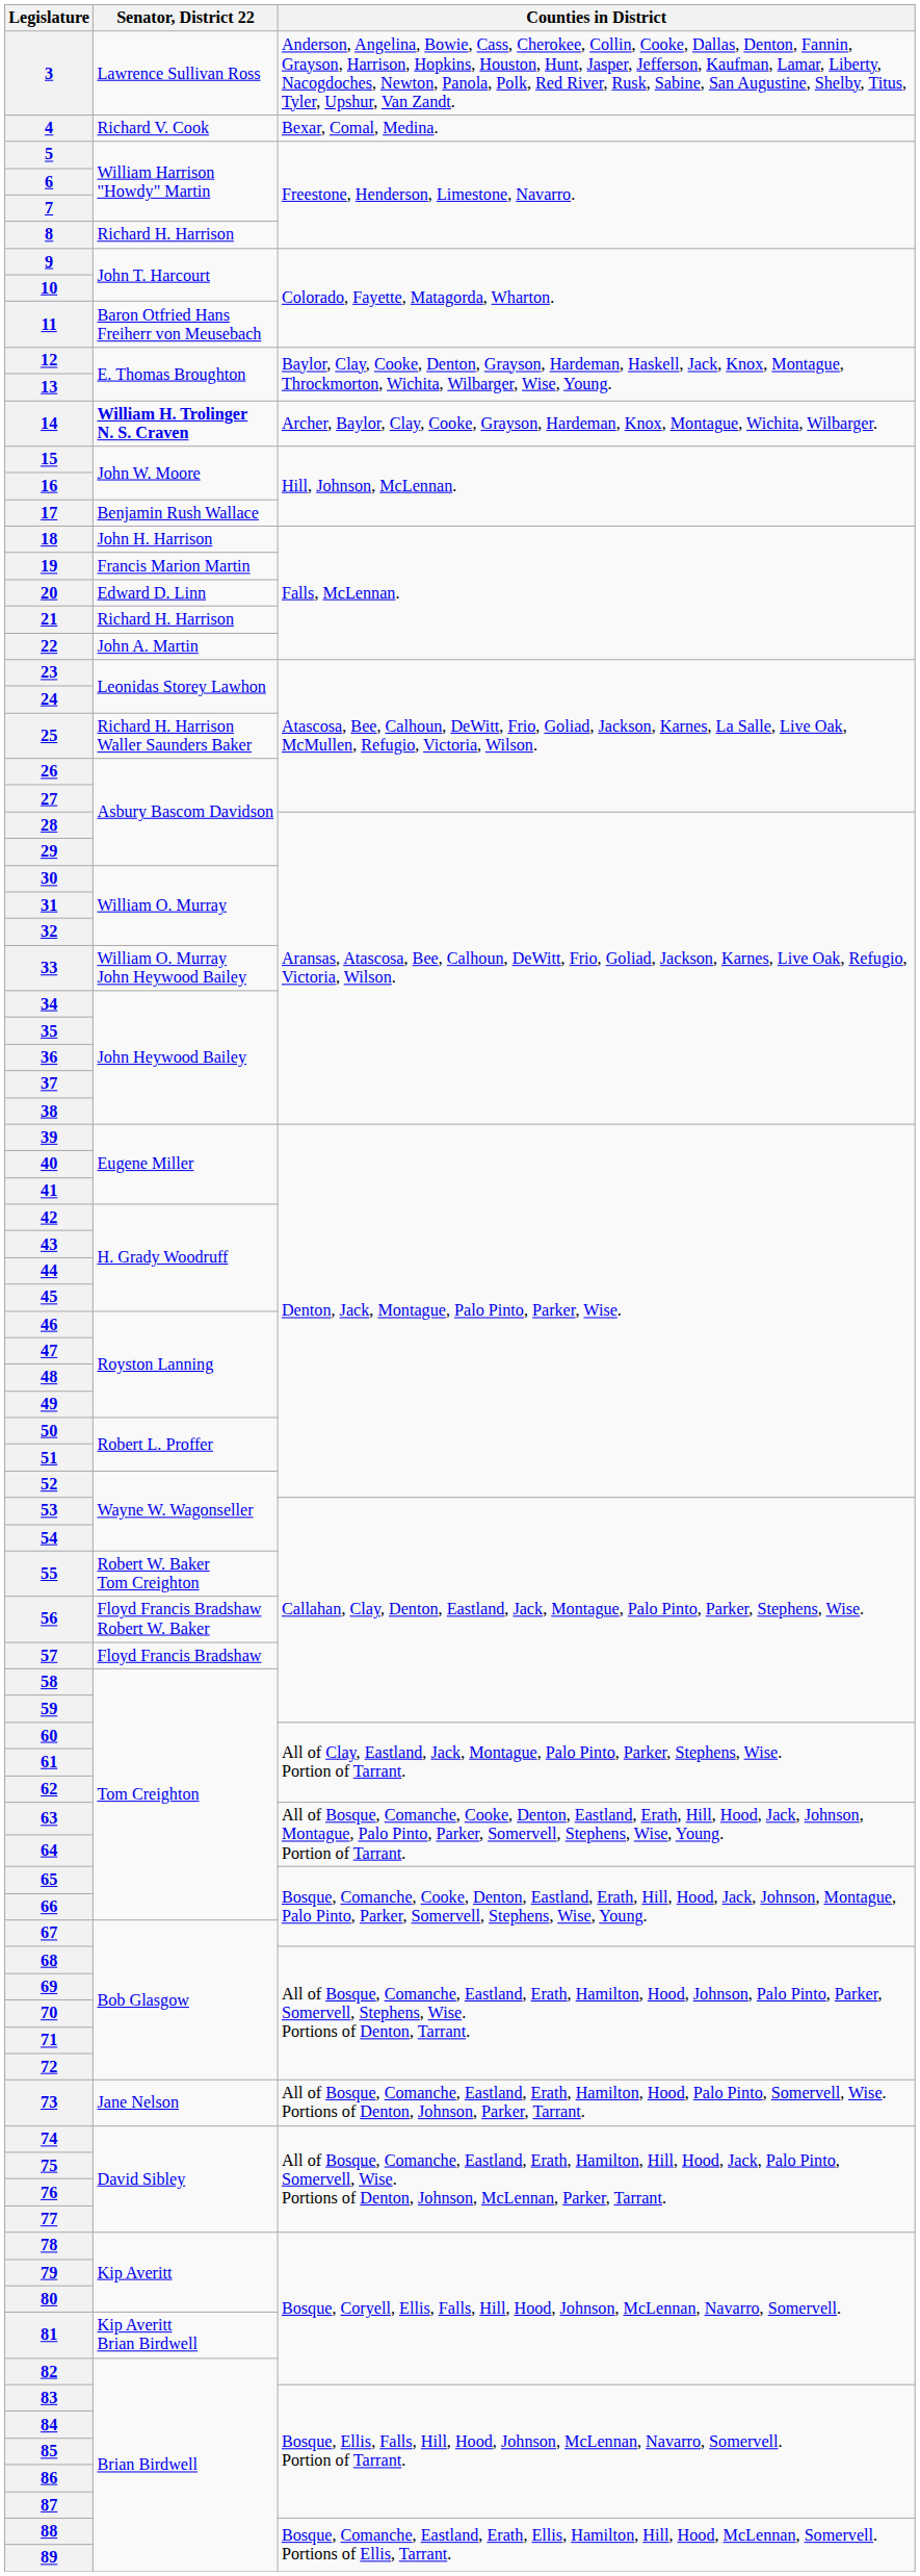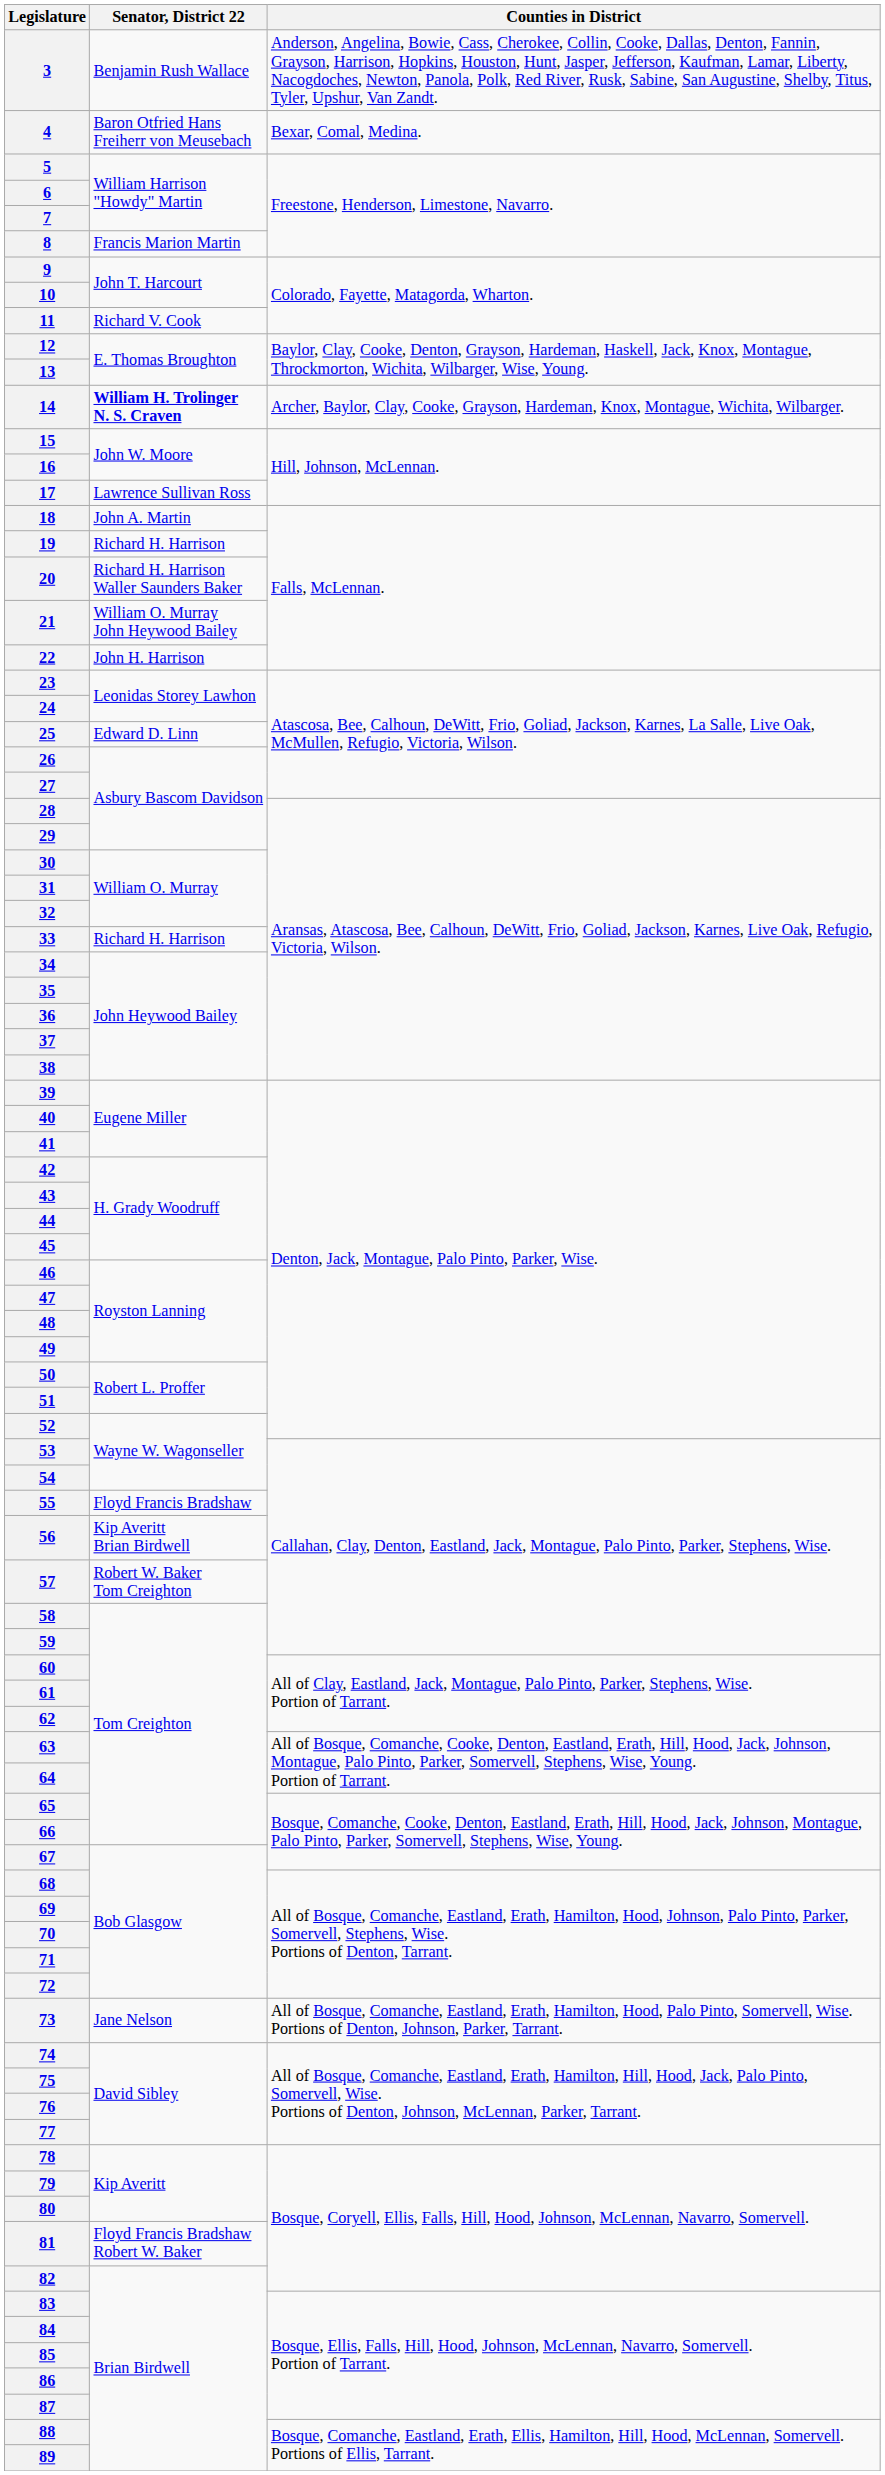 <table class="wikitable">
 <tr>
 <th>Legislature</th>
 <th>Senator, District 22</th>
 <th width=70%>Counties in District</th>
 </tr>
 <tr>
 <th><a href='#'>3</a></th>
-<td><a href='#'>Lawrence Sullivan Ross</a></td>
+<td><a href='#'>Benjamin Rush Wallace</a></td>
 <td><a href='#'>Anderson</a>, <a href='#'>Angelina</a>, <a href='#'>Bowie</a>, <a href='#'>Cass</a>, <a href='#'>Cherokee</a>, <a href='#'>Collin</a>, <a href='#'>Cooke</a>, <a href='#'>Dallas</a>, <a href='#'>Denton</a>, <a href='#'>Fannin</a>, <a href='#'>Grayson</a>, <a href='#'>Harrison</a>, <a href='#'>Hopkins</a>, <a href='#'>Houston</a>, <a href='#'>Hunt</a>, <a href='#'>Jasper</a>, <a href='#'>Jefferson</a>, <a href='#'>Kaufman</a>, <a href='#'>Lamar</a>, <a href='#'>Liberty</a>, <a href='#'>Nacogdoches</a>, <a href='#'>Newton</a>, <a href='#'>Panola</a>, <a href='#'>Polk</a>, <a href='#'>Red River</a>, <a href='#'>Rusk</a>, <a href='#'>Sabine</a>, <a href='#'>San Augustine</a>, <a href='#'>Shelby</a>, <a href='#'>Titus</a>, <a href='#'>Tyler</a>, <a href='#'>Upshur</a>, <a href='#'>Van Zandt</a>.</td>
 </tr>
 <tr>
 <th><a href='#'>4</a></th>
-<td><a href='#'>Richard V. Cook</a></td>
+<td><a href='#'>Baron Otfried Hans Freiherr von Meusebach</a></td>
 <td><a href='#'>Bexar</a>, <a href='#'>Comal</a>, <a href='#'>Medina</a>.</td>
 </tr>
 <tr>
 <th><a href='#'>5</a></th>
 <td rowspan=3><a href='#'>William Harrison "Howdy" Martin</a></td>
 <td rowspan=4><a href='#'>Freestone</a>, <a href='#'>Henderson</a>, <a href='#'>Limestone</a>, <a href='#'>Navarro</a>.</td>
 </tr>
 <tr>
 <th><a href='#'>6</a></th>
 </tr>
 <tr>
 <th><a href='#'>7</a></th>
 </tr>
 <tr>
 <th><a href='#'>8</a></th>
-<td><a href='#'>Richard H. Harrison</a></td>
+<td><a href='#'>Francis Marion Martin</a></td>
 </tr>
 <tr>
 <th><a href='#'>9</a></th>
 <td rowspan=2><a href='#'>John T. Harcourt</a></td>
 <td rowspan=3><a href='#'>Colorado</a>, <a href='#'>Fayette</a>, <a href='#'>Matagorda</a>, <a href='#'>Wharton</a>.</td>
 </tr>
 <tr>
 <th><a href='#'>10</a></th>
 </tr>
 <tr>
 <th><a href='#'>11</a></th>
-<td><a href='#'>Baron Otfried Hans Freiherr von Meusebach</a></td>
+<td><a href='#'>Richard V. Cook</a></td>
 </tr>
 <tr>
 <th><a href='#'>12</a></th>
 <td rowspan=2><a href='#'>E. Thomas Broughton</a></td>
 <td rowspan=2><a href='#'>Baylor</a>, <a href='#'>Clay</a>, <a href='#'>Cooke</a>, <a href='#'>Denton</a>, <a href='#'>Grayson</a>, <a href='#'>Hardeman</a>, <a href='#'>Haskell</a>, <a href='#'>Jack</a>, <a href='#'>Knox</a>, <a href='#'>Montague</a>, <a href='#'>Throckmorton</a>, <a href='#'>Wichita</a>, <a href='#'>Wilbarger</a>, <a href='#'>Wise</a>, <a href='#'>Young</a>.</td>
 </tr>
 <tr>
 <th><a href='#'>13</a></th>
 </tr>
 <tr>
 <th><a href='#'>14</a></th>
 <td><strong><a href='#'>William H. Trolinger</a><br><a href='#'>N. S. Craven</a></strong></td>
 <td><a href='#'>Archer</a>, <a href='#'>Baylor</a>, <a href='#'>Clay</a>, <a href='#'>Cooke</a>, <a href='#'>Grayson</a>, <a href='#'>Hardeman</a>, <a href='#'>Knox</a>, <a href='#'>Montague</a>, <a href='#'>Wichita</a>, <a href='#'>Wilbarger</a>.</td>
 </tr>
 <tr>
 <th><a href='#'>15</a></th>
 <td rowspan=2><a href='#'>John W. Moore</a></td>
 <td rowspan=3><a href='#'>Hill</a>, <a href='#'>Johnson</a>, <a href='#'>McLennan</a>.</td>
 </tr>
 <tr>
 <th><a href='#'>16</a></th>
 </tr>
 <tr>
 <th><a href='#'>17</a></th>
-<td><a href='#'>Benjamin Rush Wallace</a></td>
+<td><a href='#'>Lawrence Sullivan Ross</a></td>
 </tr>
 <tr>
 <th><a href='#'>18</a></th>
-<td><a href='#'>John H. Harrison</a></td>
+<td><a href='#'>John A. Martin</a></td>
 <td rowspan=5><a href='#'>Falls</a>, <a href='#'>McLennan</a>.</td>
 </tr>
 <tr>
 <th><a href='#'>19</a></th>
-<td><a href='#'>Francis Marion Martin</a></td>
+<td><a href='#'>Richard H. Harrison</a></td>
 </tr>
 <tr>
 <th><a href='#'>20</a></th>
-<td><a href='#'>Edward D. Linn</a></td>
+<td><a href='#'>Richard H. Harrison</a><br><a href='#'>Waller Saunders Baker</a></td>
 </tr>
 <tr>
 <th><a href='#'>21</a></th>
-<td><a href='#'>Richard H. Harrison</a></td>
+<td><a href='#'>William O. Murray</a><br><a href='#'>John Heywood Bailey</a></td>
 </tr>
 <tr>
 <th><a href='#'>22</a></th>
-<td><a href='#'>John A. Martin</a></td>
+<td><a href='#'>John H. Harrison</a></td>
 </tr>
 <tr>
 <th><a href='#'>23</a></th>
 <td rowspan=2><a href='#'>Leonidas Storey Lawhon</a></td>
 <td rowspan=5><a href='#'>Atascosa</a>, <a href='#'>Bee</a>, <a href='#'>Calhoun</a>, <a href='#'>DeWitt</a>, <a href='#'>Frio</a>, <a href='#'>Goliad</a>, <a href='#'>Jackson</a>, <a href='#'>Karnes</a>, <a href='#'>La Salle</a>, <a href='#'>Live Oak</a>, <a href='#'>McMullen</a>, <a href='#'>Refugio</a>, <a href='#'>Victoria</a>, <a href='#'>Wilson</a>.</td>
 </tr>
 <tr>
 <th><a href='#'>24</a></th>
 </tr>
 <tr>
 <th><a href='#'>25</a></th>
-<td><a href='#'>Richard H. Harrison</a><br><a href='#'>Waller Saunders Baker</a></td>
+<td><a href='#'>Edward D. Linn</a></td>
 </tr>
 <tr>
 <th><a href='#'>26</a></th>
 <td rowspan=4><a href='#'>Asbury Bascom Davidson</a></td>
 </tr>
 <tr>
 <th><a href='#'>27</a></th>
 </tr>
 <tr>
 <th><a href='#'>28</a></th>
 <td rowspan=11><a href='#'>Aransas</a>, <a href='#'>Atascosa</a>, <a href='#'>Bee</a>, <a href='#'>Calhoun</a>, <a href='#'>DeWitt</a>, <a href='#'>Frio</a>, <a href='#'>Goliad</a>, <a href='#'>Jackson</a>, <a href='#'>Karnes</a>, <a href='#'>Live Oak</a>, <a href='#'>Refugio</a>, <a href='#'>Victoria</a>, <a href='#'>Wilson</a>.</td>
 </tr>
 <tr>
 <th><a href='#'>29</a></th>
 </tr>
 <tr>
 <th><a href='#'>30</a></th>
 <td rowspan=3><a href='#'>William O. Murray</a></td>
 </tr>
 <tr>
 <th><a href='#'>31</a></th>
 </tr>
 <tr>
 <th><a href='#'>32</a></th>
 </tr>
 <tr>
 <th><a href='#'>33</a></th>
-<td><a href='#'>William O. Murray</a><br><a href='#'>John Heywood Bailey</a></td>
+<td><a href='#'>Richard H. Harrison</a></td>
 </tr>
 <tr>
 <th><a href='#'>34</a></th>
 <td rowspan=5><a href='#'>John Heywood Bailey</a></td>
 </tr>
 <tr>
 <th><a href='#'>35</a></th>
 </tr>
 <tr>
 <th><a href='#'>36</a></th>
 </tr>
 <tr>
 <th><a href='#'>37</a></th>
 </tr>
 <tr>
 <th><a href='#'>38</a></th>
 </tr>
 <tr>
 <th><a href='#'>39</a></th>
 <td rowspan=3><a href='#'>Eugene Miller</a></td>
 <td rowspan=14><a href='#'>Denton</a>, <a href='#'>Jack</a>, <a href='#'>Montague</a>, <a href='#'>Palo Pinto</a>, <a href='#'>Parker</a>, <a href='#'>Wise</a>.</td>
 </tr>
 <tr>
 <th><a href='#'>40</a></th>
 </tr>
 <tr>
 <th><a href='#'>41</a></th>
 </tr>
 <tr>
 <th><a href='#'>42</a></th>
 <td rowspan=4><a href='#'>H. Grady Woodruff</a></td>
 </tr>
 <tr>
 <th><a href='#'>43</a></th>
 </tr>
 <tr>
 <th><a href='#'>44</a></th>
 </tr>
 <tr>
 <th><a href='#'>45</a></th>
 </tr>
 <tr>
 <th><a href='#'>46</a></th>
 <td rowspan=4><a href='#'>Royston Lanning</a></td>
 </tr>
 <tr>
 <th><a href='#'>47</a></th>
 </tr>
 <tr>
 <th><a href='#'>48</a></th>
 </tr>
 <tr>
 <th><a href='#'>49</a></th>
 </tr>
 <tr>
 <th><a href='#'>50</a></th>
 <td rowspan=2><a href='#'>Robert L. Proffer</a></td>
 </tr>
 <tr>
 <th><a href='#'>51</a></th>
 </tr>
 <tr>
 <th><a href='#'>52</a></th>
 <td rowspan=3><a href='#'>Wayne W. Wagonseller</a></td>
 </tr>
 <tr>
 <th><a href='#'>53</a></th>
 <td rowspan=7><a href='#'>Callahan</a>, <a href='#'>Clay</a>, <a href='#'>Denton</a>, <a href='#'>Eastland</a>, <a href='#'>Jack</a>, <a href='#'>Montague</a>, <a href='#'>Palo Pinto</a>, <a href='#'>Parker</a>, <a href='#'>Stephens</a>, <a href='#'>Wise</a>.</td>
 </tr>
 <tr>
 <th><a href='#'>54</a></th>
 </tr>
 <tr>
 <th><a href='#'>55</a></th>
-<td><a href='#'>Robert W. Baker</a><br><a href='#'>Tom Creighton</a></td>
+<td><a href='#'>Floyd Francis Bradshaw</a></td>
 </tr>
 <tr>
 <th><a href='#'>56</a></th>
-<td><a href='#'>Floyd Francis Bradshaw</a><br><a href='#'>Robert W. Baker</a></td>
+<td><a href='#'>Kip Averitt</a><br><a href='#'>Brian Birdwell</a></td>
 </tr>
 <tr>
 <th><a href='#'>57</a></th>
-<td><a href='#'>Floyd Francis Bradshaw</a></td>
+<td><a href='#'>Robert W. Baker</a><br><a href='#'>Tom Creighton</a></td>
 </tr>
 <tr>
 <th><a href='#'>58</a></th>
 <td rowspan=9><a href='#'>Tom Creighton</a></td>
 </tr>
 <tr>
 <th><a href='#'>59</a></th>
 </tr>
 <tr>
 <th><a href='#'>60</a></th>
 <td rowspan=3>All of <a href='#'>Clay</a>, <a href='#'>Eastland</a>, <a href='#'>Jack</a>, <a href='#'>Montague</a>, <a href='#'>Palo Pinto</a>, <a href='#'>Parker</a>, <a href='#'>Stephens</a>, <a href='#'>Wise</a>.<br>Portion of <a href='#'>Tarrant</a>.</td>
 </tr>
 <tr>
 <th><a href='#'>61</a></th>
 </tr>
 <tr>
 <th><a href='#'>62</a></th>
 </tr>
 <tr>
 <th><a href='#'>63</a></th>
 <td rowspan=2>All of <a href='#'>Bosque</a>, <a href='#'>Comanche</a>, <a href='#'>Cooke</a>, <a href='#'>Denton</a>, <a href='#'>Eastland</a>, <a href='#'>Erath</a>, <a href='#'>Hill</a>, <a href='#'>Hood</a>, <a href='#'>Jack</a>, <a href='#'>Johnson</a>, <a href='#'>Montague</a>, <a href='#'>Palo Pinto</a>, <a href='#'>Parker</a>, <a href='#'>Somervell</a>, <a href='#'>Stephens</a>, <a href='#'>Wise</a>, <a href='#'>Young</a>.<br>Portion of <a href='#'>Tarrant</a>.</td>
 </tr>
 <tr>
 <th><a href='#'>64</a></th>
 </tr>
 <tr>
 <th><a href='#'>65</a></th>
 <td rowspan=3><a href='#'>Bosque</a>, <a href='#'>Comanche</a>, <a href='#'>Cooke</a>, <a href='#'>Denton</a>, <a href='#'>Eastland</a>, <a href='#'>Erath</a>, <a href='#'>Hill</a>, <a href='#'>Hood</a>, <a href='#'>Jack</a>, <a href='#'>Johnson</a>, <a href='#'>Montague</a>, <a href='#'>Palo Pinto</a>, <a href='#'>Parker</a>, <a href='#'>Somervell</a>, <a href='#'>Stephens</a>, <a href='#'>Wise</a>, <a href='#'>Young</a>.</td>
 </tr>
 <tr>
 <th><a href='#'>66</a></th>
 </tr>
 <tr>
 <th><a href='#'>67</a></th>
 <td rowspan=6><a href='#'>Bob Glasgow</a></td>
 </tr>
 <tr>
 <th><a href='#'>68</a></th>
 <td rowspan=5>All of <a href='#'>Bosque</a>, <a href='#'>Comanche</a>, <a href='#'>Eastland</a>, <a href='#'>Erath</a>, <a href='#'>Hamilton</a>, <a href='#'>Hood</a>, <a href='#'>Johnson</a>, <a href='#'>Palo Pinto</a>, <a href='#'>Parker</a>, <a href='#'>Somervell</a>, <a href='#'>Stephens</a>, <a href='#'>Wise</a>.<br>Portions of <a href='#'>Denton</a>, <a href='#'>Tarrant</a>.</td>
 </tr>
 <tr>
 <th><a href='#'>69</a></th>
 </tr>
 <tr>
 <th><a href='#'>70</a></th>
 </tr>
 <tr>
 <th><a href='#'>71</a></th>
 </tr>
 <tr>
 <th><a href='#'>72</a></th>
 </tr>
 <tr>
 <th><a href='#'>73</a></th>
 <td><a href='#'>Jane Nelson</a></td>
 <td>All of <a href='#'>Bosque</a>, <a href='#'>Comanche</a>, <a href='#'>Eastland</a>, <a href='#'>Erath</a>, <a href='#'>Hamilton</a>, <a href='#'>Hood</a>, <a href='#'>Palo Pinto</a>, <a href='#'>Somervell</a>, <a href='#'>Wise</a>.<br>Portions of <a href='#'>Denton</a>, <a href='#'>Johnson</a>, <a href='#'>Parker</a>, <a href='#'>Tarrant</a>.</td>
 </tr>
 <tr>
 <th><a href='#'>74</a></th>
 <td rowspan=4><a href='#'>David Sibley</a></td>
 <td rowspan=4>All of <a href='#'>Bosque</a>, <a href='#'>Comanche</a>, <a href='#'>Eastland</a>, <a href='#'>Erath</a>, <a href='#'>Hamilton</a>, <a href='#'>Hill</a>, <a href='#'>Hood</a>, <a href='#'>Jack</a>, <a href='#'>Palo Pinto</a>, <a href='#'>Somervell</a>, <a href='#'>Wise</a>.<br>Portions of <a href='#'>Denton</a>, <a href='#'>Johnson</a>, <a href='#'>McLennan</a>, <a href='#'>Parker</a>, <a href='#'>Tarrant</a>.</td>
 </tr>
 <tr>
 <th><a href='#'>75</a></th>
 </tr>
 <tr>
 <th><a href='#'>76</a></th>
 </tr>
 <tr>
 <th><a href='#'>77</a></th>
 </tr>
 <tr>
 <th><a href='#'>78</a></th>
 <td rowspan=3><a href='#'>Kip Averitt</a></td>
 <td rowspan=5><a href='#'>Bosque</a>, <a href='#'>Coryell</a>, <a href='#'>Ellis</a>, <a href='#'>Falls</a>, <a href='#'>Hill</a>, <a href='#'>Hood</a>, <a href='#'>Johnson</a>, <a href='#'>McLennan</a>, <a href='#'>Navarro</a>, <a href='#'>Somervell</a>.</td>
 </tr>
 <tr>
 <th><a href='#'>79</a></th>
 </tr>
 <tr>
 <th><a href='#'>80</a></th>
 </tr>
 <tr>
 <th><a href='#'>81</a></th>
-<td><a href='#'>Kip Averitt</a><br><a href='#'>Brian Birdwell</a></td>
+<td><a href='#'>Floyd Francis Bradshaw</a><br><a href='#'>Robert W. Baker</a></td>
 </tr>
 <tr>
 <th><a href='#'>82</a></th>
 <td rowspan=8><a href='#'>Brian Birdwell</a></td>
 </tr>
 <tr>
 <th><a href='#'>83</a></th>
 <td rowspan=5><a href='#'>Bosque</a>, <a href='#'>Ellis</a>, <a href='#'>Falls</a>, <a href='#'>Hill</a>, <a href='#'>Hood</a>, <a href='#'>Johnson</a>, <a href='#'>McLennan</a>, <a href='#'>Navarro</a>, <a href='#'>Somervell</a>.<br>Portion of <a href='#'>Tarrant</a>.</td>
 </tr>
 <tr>
 <th><a href='#'>84</a></th>
 </tr>
 <tr>
 <th><a href='#'>85</a></th>
 </tr>
 <tr>
 <th><a href='#'>86</a></th>
 </tr>
 <tr>
 <th><a href='#'>87</a></th>
 </tr>
 <tr>
 <th><a href='#'>88</a></th>
 <td rowspan=2><a href='#'>Bosque</a>, <a href='#'>Comanche</a>, <a href='#'>Eastland</a>, <a href='#'>Erath</a>, <a href='#'>Ellis</a>, <a href='#'>Hamilton</a>, <a href='#'>Hill</a>, <a href='#'>Hood</a>, <a href='#'>McLennan</a>, <a href='#'>Somervell</a>.<br>Portions of <a href='#'>Ellis</a>, <a href='#'>Tarrant</a>.</td>
 </tr>
 <tr>
 <th><a href='#'>89</a></th>
 </tr>
 </table>
